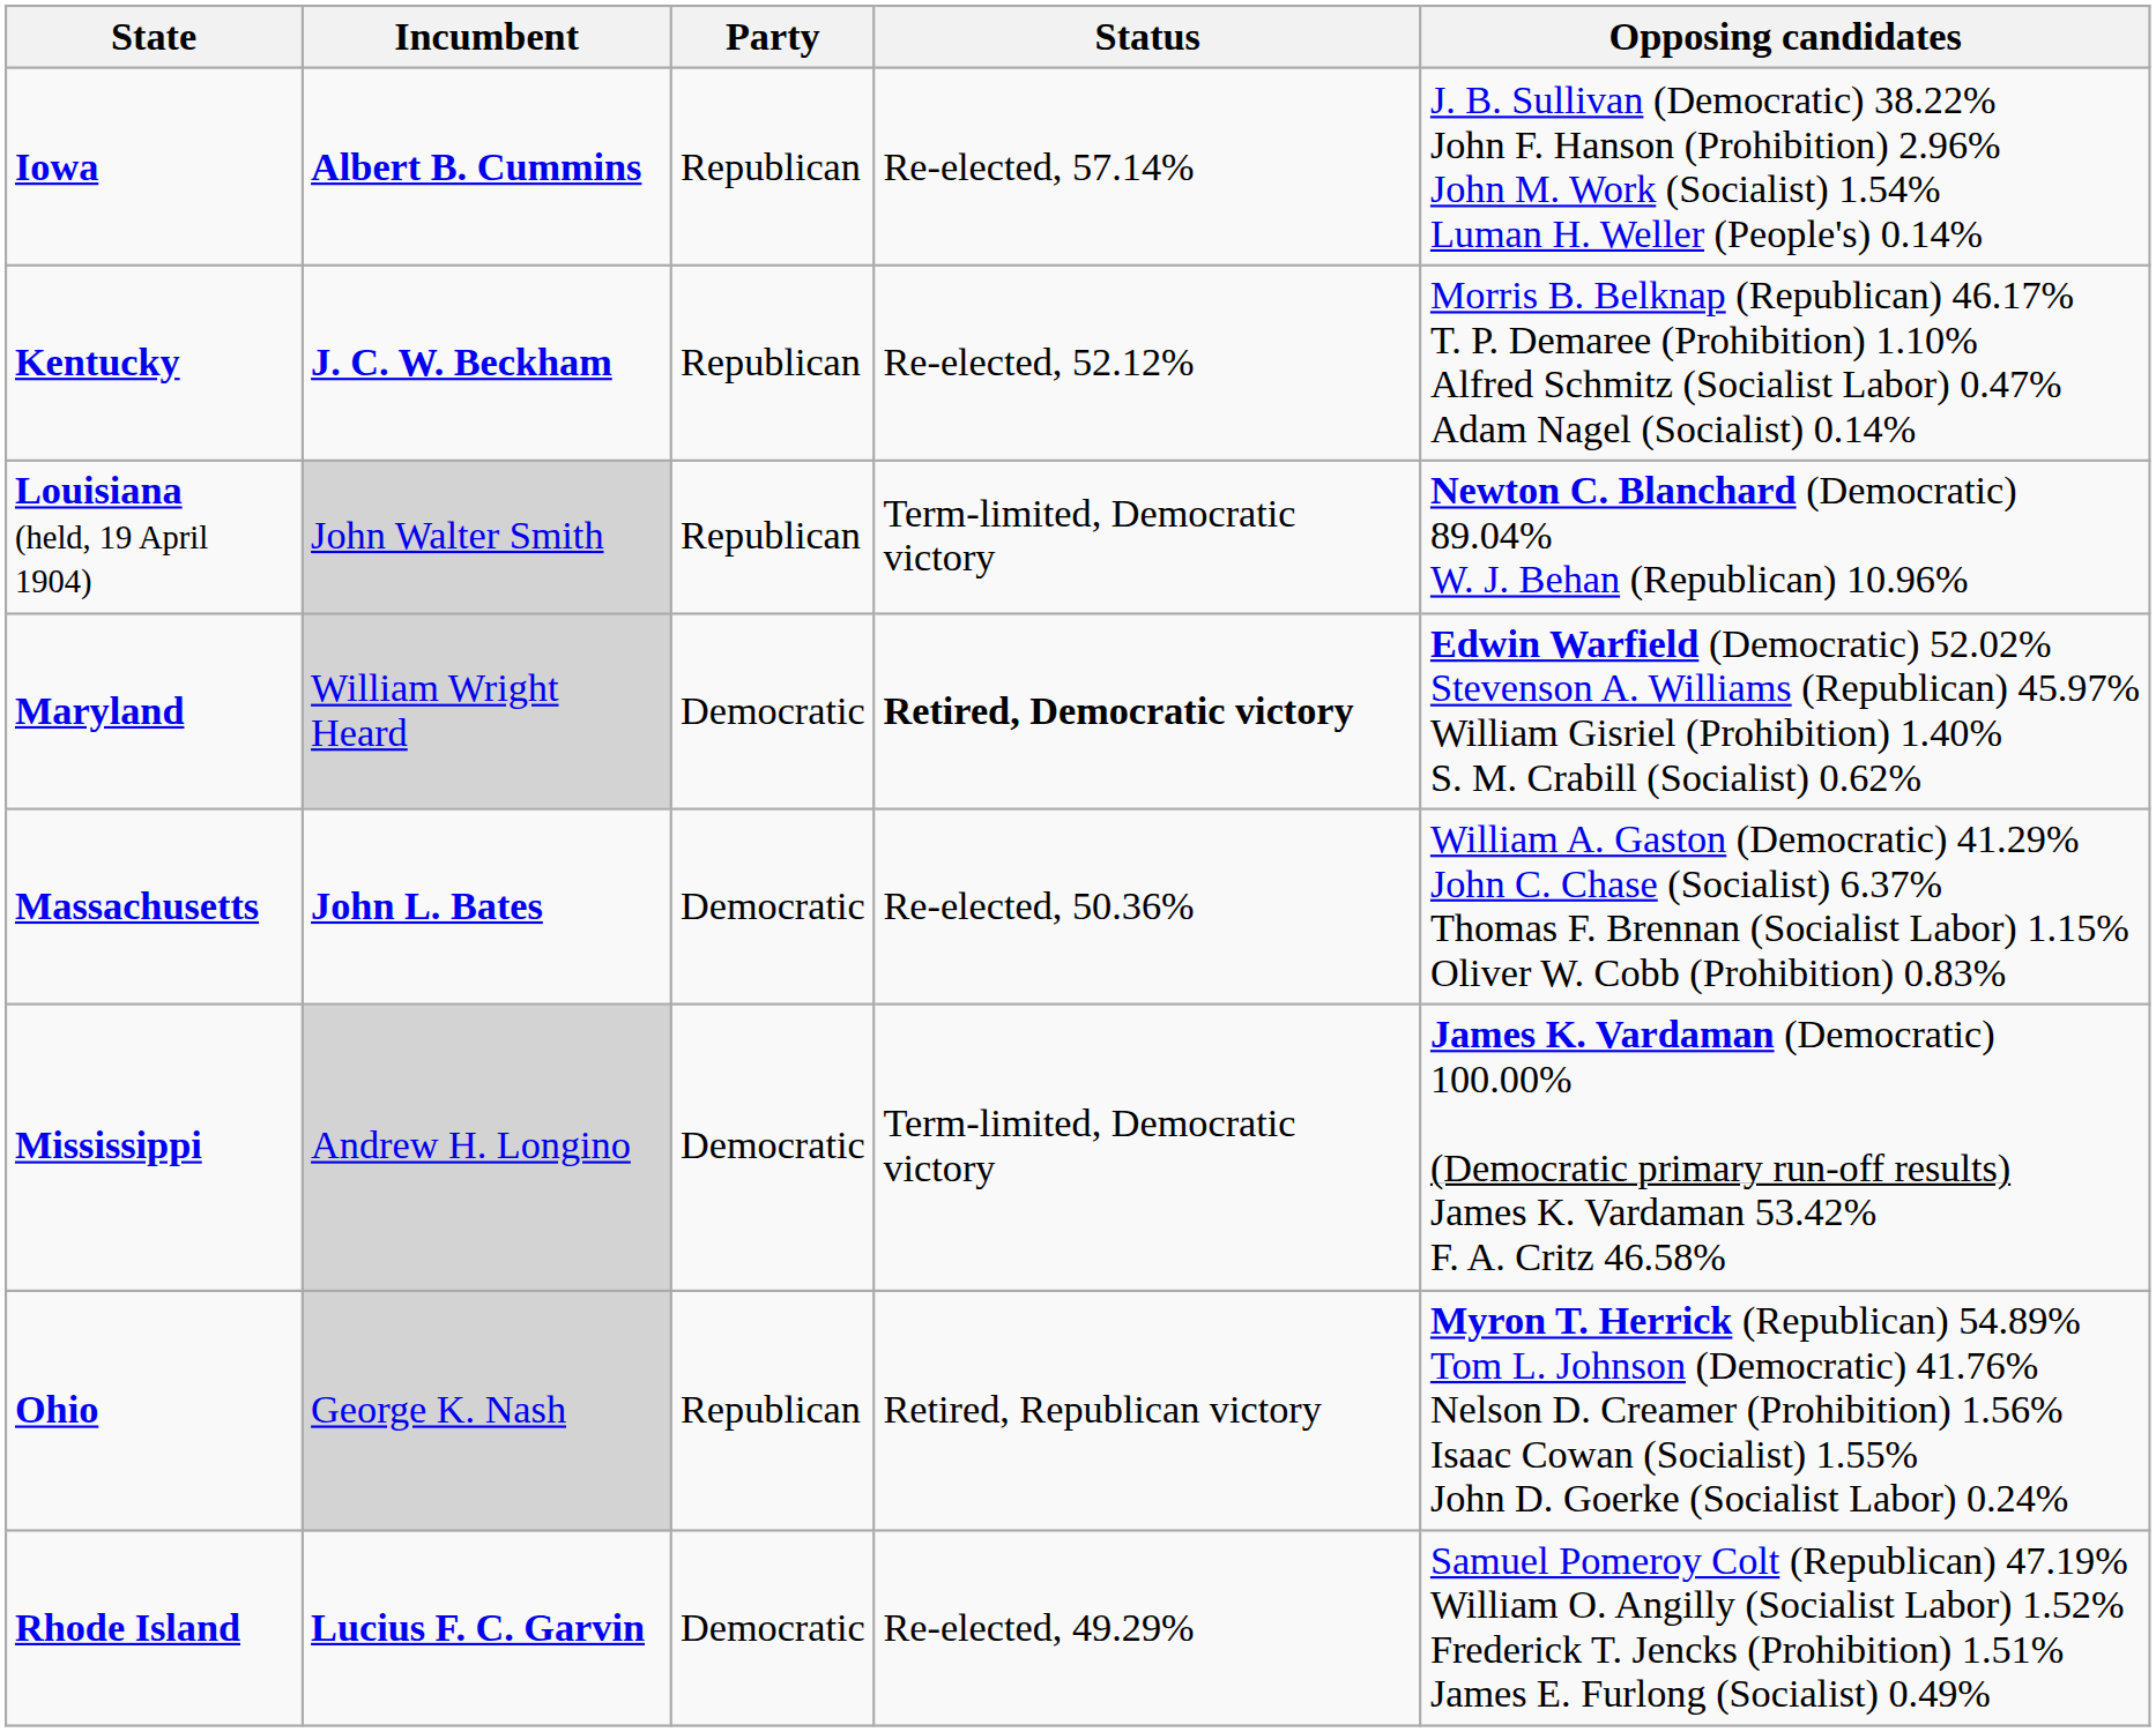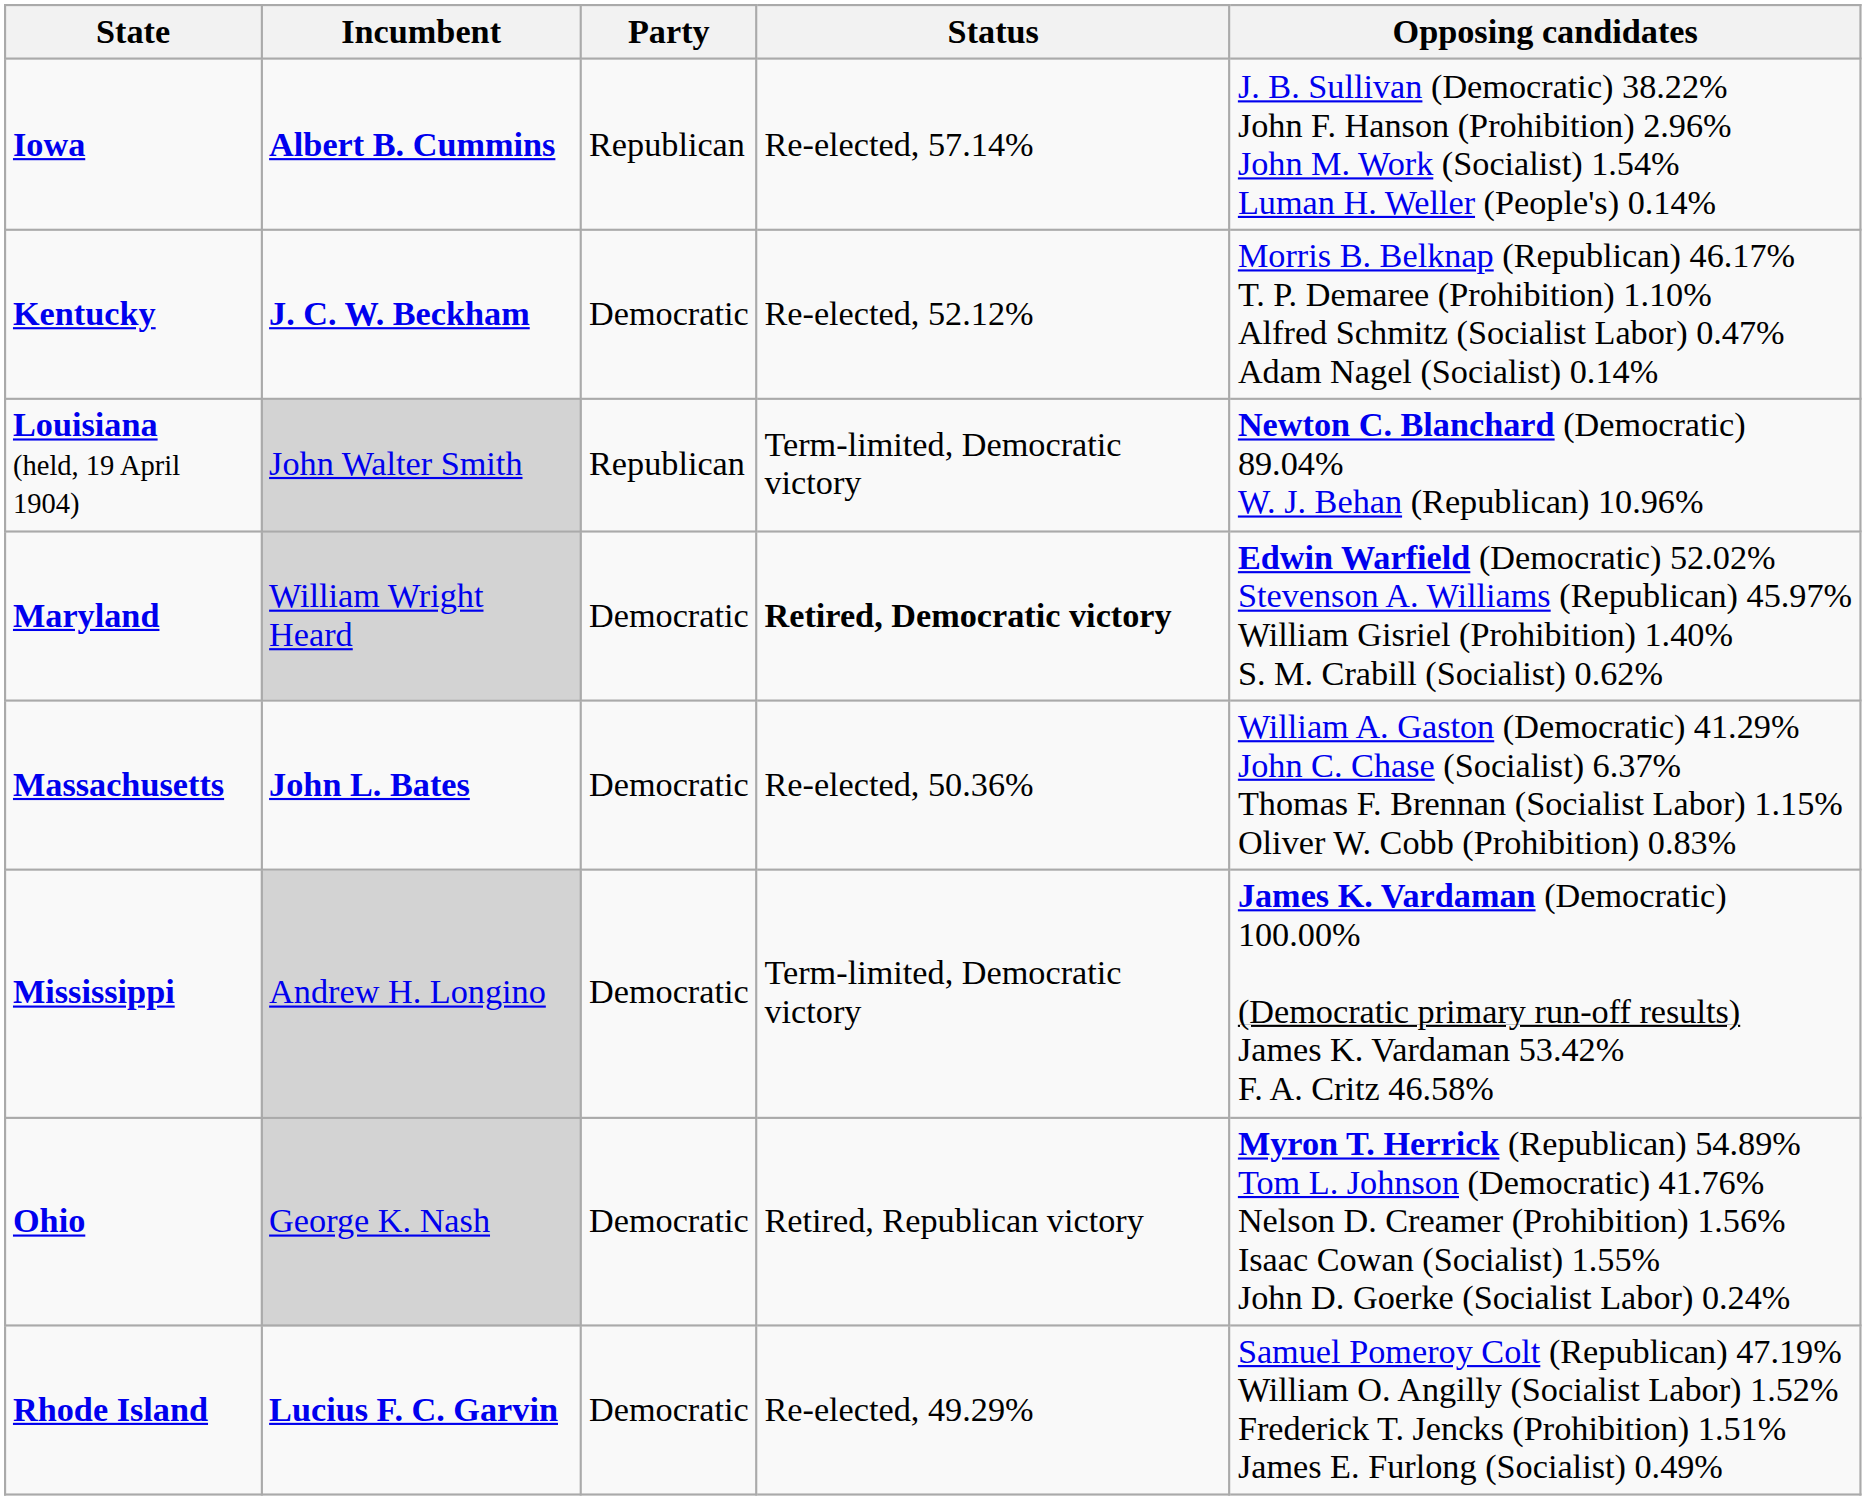 <table class="wikitable">
 <tr>
 <th>State</th>
 <th>Incumbent</th>
 <th>Party</th>
 <th>Status</th>
 <th>Opposing candidates</th>
 </tr>
 <tr>
 <td><strong><a href='#'>Iowa</a></strong></td>
 <td><strong><a href='#'>Albert B. Cummins</a></strong></td>
 <td>Republican</td>
 <td>Re-elected, 57.14%</td>
 <td><a href='#'>J. B. Sullivan</a> (Democratic) 38.22%<br>John F. Hanson (Prohibition) 2.96%<br><a href='#'>John M. Work</a> (Socialist) 1.54%<br><a href='#'>Luman H. Weller</a> (People's) 0.14%<br></td>
 </tr>
 <tr>
 <td><strong><a href='#'>Kentucky</a></strong></td>
 <td><strong><a href='#'>J. C. W. Beckham</a></strong></td>
-<td>Republican</td>
+<td>Democratic</td>
 <td>Re-elected, 52.12%</td>
 <td><a href='#'>Morris B. Belknap</a> (Republican) 46.17%<br>T. P. Demaree (Prohibition) 1.10%<br>Alfred Schmitz (Socialist Labor) 0.47%<br>Adam Nagel (Socialist) 0.14%<br></td>
 </tr>
 <tr>
 <td><strong><a href='#'>Louisiana</a></strong><br><small>(held, 19 April 1904)</small></td>
 <td bgcolor="lightgrey"><a href='#'>John Walter Smith</a></td>
 <td>Republican</td>
 <td>Term-limited, Democratic victory</td>
 <td><strong><a href='#'>Newton C. Blanchard</a></strong> (Democratic) 89.04%<br><a href='#'>W. J. Behan</a> (Republican) 10.96%<br></td>
 </tr>
 <tr>
 <td><strong><a href='#'>Maryland</a></strong></td>
 <td bgcolor="lightgrey"><a href='#'>William Wright Heard</a></td>
 <td>Democratic</td>
 <td><strong>Retired, Democratic victory</strong></td>
 <td><strong><a href='#'>Edwin Warfield</a></strong> (Democratic) 52.02%<br><a href='#'>Stevenson A. Williams</a> (Republican) 45.97%<br>William Gisriel (Prohibition) 1.40%<br>S. M. Crabill (Socialist) 0.62%<br></td>
 </tr>
 <tr>
 <td><strong><a href='#'>Massachusetts</a></strong></td>
 <td><strong><a href='#'>John L. Bates</a></strong></td>
 <td>Democratic</td>
 <td>Re-elected, 50.36%</td>
 <td><a href='#'>William A. Gaston</a> (Democratic) 41.29%<br><a href='#'>John C. Chase</a> (Socialist) 6.37%<br>Thomas F. Brennan (Socialist Labor) 1.15%<br>Oliver W. Cobb (Prohibition) 0.83%<br></td>
 </tr>
 <tr>
 <td><strong><a href='#'>Mississippi</a></strong></td>
 <td bgcolor="lightgrey"><a href='#'>Andrew H. Longino</a></td>
 <td>Democratic</td>
 <td>Term-limited, Democratic victory</td>
 <td><strong><a href='#'>James K. Vardaman</a></strong> (Democratic) 100.00%<br><br><u>(Democratic primary run-off results)</u><br>James K. Vardaman 53.42%<br>F. A. Critz 46.58%<br></td>
 </tr>
 <tr>
 <td><strong><a href='#'>Ohio</a></strong></td>
 <td bgcolor="lightgrey"><a href='#'>George K. Nash</a></td>
-<td>Republican</td>
+<td>Democratic</td>
 <td>Retired, Republican victory</td>
 <td><strong><a href='#'>Myron T. Herrick</a></strong> (Republican) 54.89%<br><a href='#'>Tom L. Johnson</a> (Democratic) 41.76%<br>Nelson D. Creamer (Prohibition) 1.56%<br>Isaac Cowan (Socialist) 1.55%<br>John D. Goerke (Socialist Labor) 0.24%<br></td>
 </tr>
 <tr>
 <td><strong><a href='#'>Rhode Island</a></strong></td>
 <td><strong><a href='#'>Lucius F. C. Garvin</a></strong></td>
 <td>Democratic</td>
 <td>Re-elected, 49.29%</td>
 <td><a href='#'>Samuel Pomeroy Colt</a> (Republican) 47.19%<br>William O. Angilly (Socialist Labor) 1.52%<br>Frederick T. Jencks (Prohibition) 1.51%<br>James E. Furlong (Socialist) 0.49%<br></td>
 </tr>
 </table>
